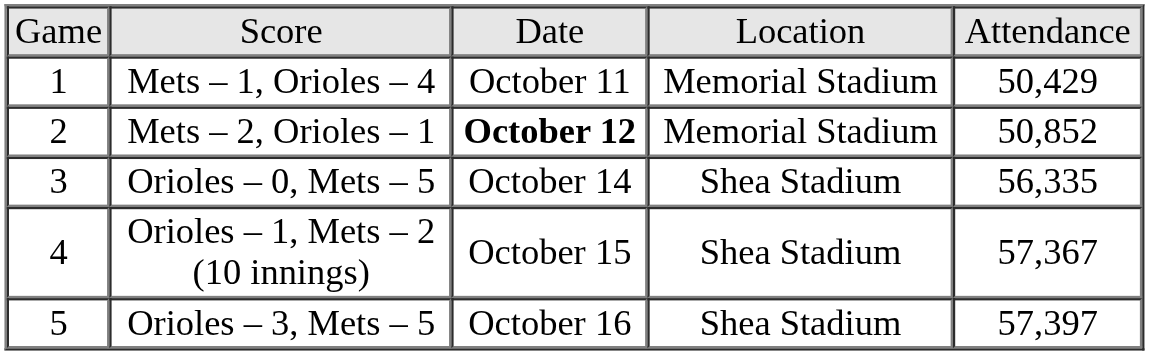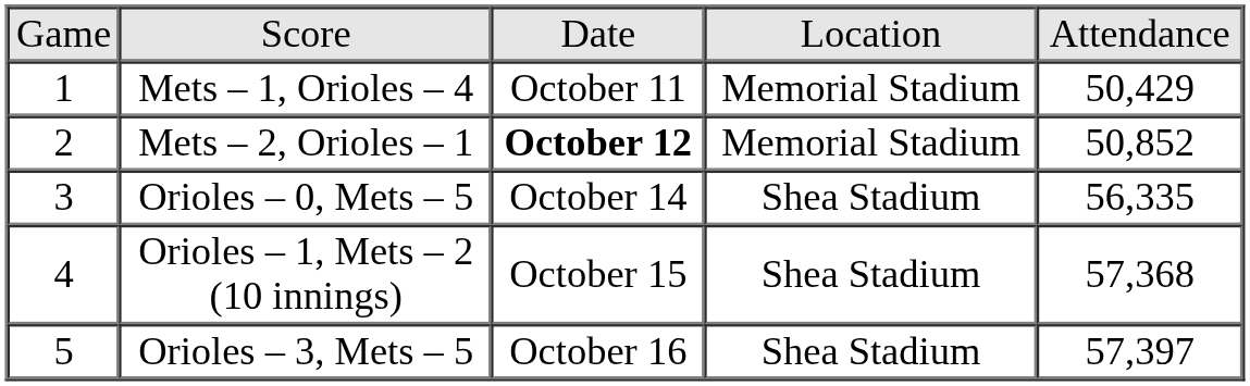 <table border=1 cellspacing=0 width=500 style="margin-left:3em;">
 <tr style="text-align:center; background-color:#e6e6e6;">
 <td>Game</td>
 <td>Score</td>
 <td>Date</td>
 <td>Location</td>
 <td>Attendance</td>
 </tr>
 <tr style="text-align:center;">
 <td>1</td>
 <td>Mets – 1, Orioles – 4</td>
 <td>October 11</td>
 <td>Memorial Stadium</td>
 <td>50,429</td>
 </tr>
 <tr style="text-align:center;">
 <td>2</td>
 <td>Mets – 2, Orioles – 1</td>
 <td><strong>October 12</strong></td>
 <td>Memorial Stadium</td>
 <td>50,852</td>
 </tr>
 <tr style="text-align:center;">
 <td>3</td>
 <td>Orioles – 0, Mets – 5</td>
 <td>October 14</td>
 <td>Shea Stadium</td>
 <td>56,335</td>
 </tr>
 <tr style="text-align:center;">
 <td>4</td>
 <td>Orioles – 1, Mets – 2<br>(10 innings)</td>
 <td>October 15</td>
 <td>Shea Stadium</td>
-<td>57,367</td>
+<td>57,368</td>
 </tr>
 <tr style="text-align:center;">
 <td>5</td>
 <td>Orioles – 3, Mets – 5</td>
 <td>October 16</td>
 <td>Shea Stadium</td>
 <td>57,397</td>
 </tr>
 <tr>
 </tr>
 </table>
